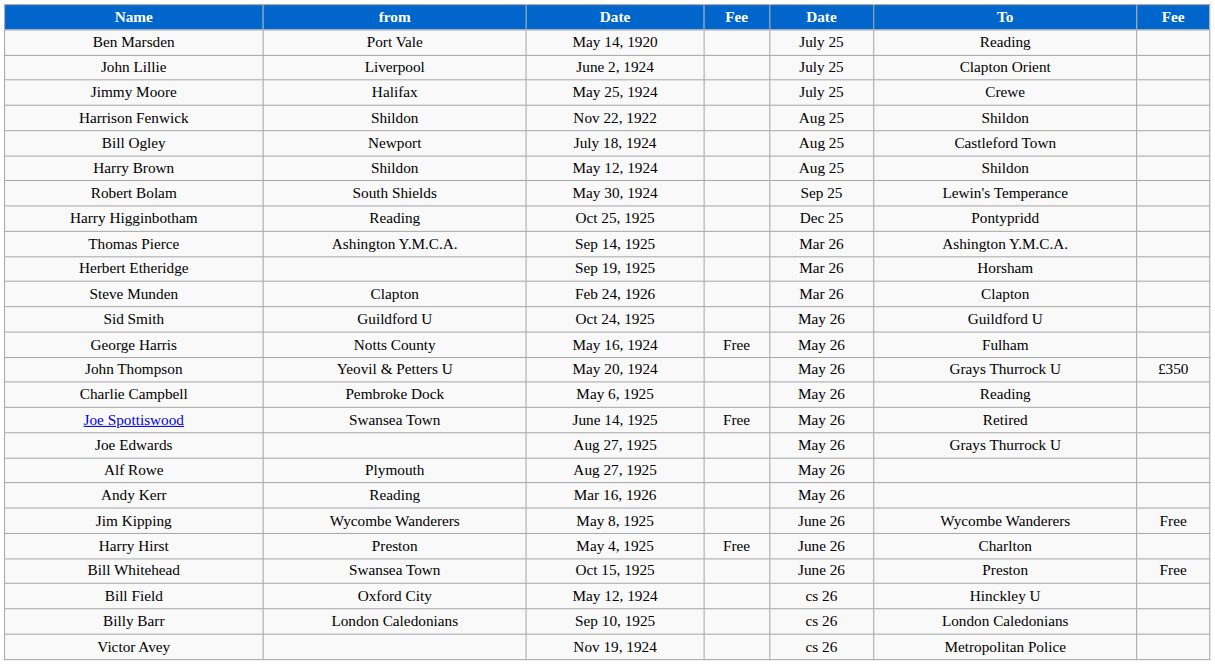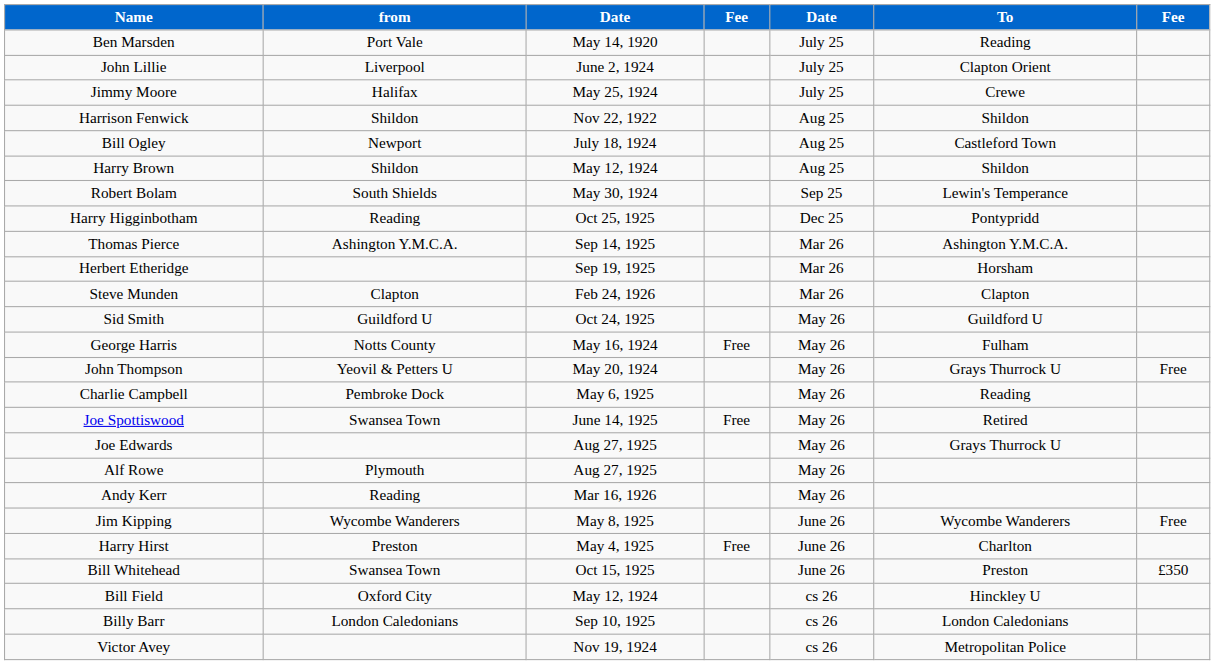 <table class="wikitable" style="text-align:center; font-size:90%; width:90%;">
 <tr>
 <th style="background:#0066CC; color:#FFFFFF; text-align:center;"><strong>Name</strong></th>
 <th style="background:#0066CC; color:#FFFFFF; text-align:center;">from</th>
 <th style="background:#0066CC; color:#FFFFFF; text-align:center;"><strong>Date</strong></th>
 <th style="background:#0066CC; color:#FFFFFF; text-align:center;"><strong>Fee</strong></th>
 <th style="background:#0066CC; color:#FFFFFF; text-align:center;"><strong>Date</strong></th>
 <th style="background:#0066CC; color:#FFFFFF; text-align:center;"><strong>To</strong></th>
 <th style="background:#0066CC; color:#FFFFFF; text-align:center;"><strong>Fee</strong></th>
 </tr>
 <tr>
 <td>Ben Marsden</td>
 <td>Port Vale</td>
 <td>May 14, 1920</td>
 <td></td>
 <td>July 25</td>
 <td>Reading</td>
 <td></td>
 </tr>
 <tr>
 <td>John Lillie</td>
 <td>Liverpool</td>
 <td>June 2, 1924</td>
 <td></td>
 <td>July 25</td>
 <td>Clapton Orient</td>
 <td></td>
 </tr>
 <tr>
 <td>Jimmy Moore</td>
 <td>Halifax</td>
 <td>May 25, 1924</td>
 <td></td>
 <td>July 25</td>
 <td>Crewe</td>
 <td></td>
 </tr>
 <tr>
 <td>Harrison Fenwick</td>
 <td>Shildon</td>
 <td>Nov 22, 1922</td>
 <td></td>
 <td>Aug 25</td>
 <td>Shildon</td>
 <td></td>
 </tr>
 <tr>
 <td>Bill Ogley</td>
 <td>Newport</td>
 <td>July 18, 1924</td>
 <td></td>
 <td>Aug 25</td>
 <td>Castleford Town</td>
 <td></td>
 </tr>
 <tr>
 <td>Harry Brown</td>
 <td>Shildon</td>
 <td>May 12, 1924</td>
 <td></td>
 <td>Aug 25</td>
 <td>Shildon</td>
 <td></td>
 </tr>
 <tr>
 <td>Robert Bolam</td>
 <td>South Shields</td>
 <td>May 30, 1924</td>
 <td></td>
 <td>Sep 25</td>
 <td>Lewin's Temperance</td>
 <td></td>
 </tr>
 <tr>
 <td>Harry Higginbotham</td>
 <td>Reading</td>
 <td>Oct 25, 1925</td>
 <td></td>
 <td>Dec 25</td>
 <td>Pontypridd</td>
 <td></td>
 </tr>
 <tr>
 <td>Thomas Pierce</td>
 <td>Ashington Y.M.C.A.</td>
 <td>Sep 14, 1925</td>
 <td></td>
 <td>Mar 26</td>
 <td>Ashington Y.M.C.A.</td>
 <td></td>
 </tr>
 <tr>
 <td>Herbert Etheridge</td>
 <td></td>
 <td>Sep 19, 1925</td>
 <td></td>
 <td>Mar 26</td>
 <td>Horsham</td>
 <td></td>
 </tr>
 <tr>
 <td>Steve Munden</td>
 <td>Clapton</td>
 <td>Feb 24, 1926</td>
 <td></td>
 <td>Mar 26</td>
 <td>Clapton</td>
 <td></td>
 </tr>
 <tr>
 <td>Sid Smith</td>
 <td>Guildford U</td>
 <td>Oct 24, 1925</td>
 <td></td>
 <td>May 26</td>
 <td>Guildford U</td>
 <td></td>
 </tr>
 <tr>
 <td>George Harris</td>
 <td>Notts County</td>
 <td>May 16, 1924</td>
 <td>Free</td>
 <td>May 26</td>
 <td>Fulham</td>
 <td></td>
 </tr>
 <tr>
 <td>John Thompson</td>
 <td>Yeovil & Petters U</td>
 <td>May 20, 1924</td>
 <td></td>
 <td>May 26</td>
 <td>Grays Thurrock U</td>
-<td>£350</td>
+<td>Free</td>
 </tr>
 <tr>
 <td>Charlie Campbell</td>
 <td>Pembroke Dock</td>
 <td>May 6, 1925</td>
 <td></td>
 <td>May 26</td>
 <td>Reading</td>
 <td></td>
 </tr>
 <tr>
 <td><a href='#'>Joe Spottiswood</a></td>
 <td>Swansea Town</td>
 <td>June 14, 1925</td>
 <td>Free</td>
 <td>May 26</td>
 <td>Retired</td>
 <td></td>
 </tr>
 <tr>
 <td>Joe Edwards</td>
 <td></td>
 <td>Aug 27, 1925</td>
 <td></td>
 <td>May 26</td>
 <td>Grays Thurrock U</td>
 <td></td>
 </tr>
 <tr>
 <td>Alf Rowe</td>
 <td>Plymouth</td>
 <td>Aug 27, 1925</td>
 <td></td>
 <td>May 26</td>
 <td></td>
 <td></td>
 </tr>
 <tr>
 <td>Andy Kerr</td>
 <td>Reading</td>
 <td>Mar 16, 1926</td>
 <td></td>
 <td>May 26</td>
 <td></td>
 <td></td>
 </tr>
 <tr>
 <td>Jim Kipping</td>
 <td>Wycombe Wanderers</td>
 <td>May 8, 1925</td>
 <td></td>
 <td>June 26</td>
 <td>Wycombe Wanderers</td>
 <td>Free</td>
 </tr>
 <tr>
 <td>Harry Hirst</td>
 <td>Preston</td>
 <td>May 4, 1925</td>
 <td>Free</td>
 <td>June 26</td>
 <td>Charlton</td>
 <td></td>
 </tr>
 <tr>
 <td>Bill Whitehead</td>
 <td>Swansea Town</td>
 <td>Oct 15, 1925</td>
 <td></td>
 <td>June 26</td>
 <td>Preston</td>
-<td>Free</td>
+<td>£350</td>
 </tr>
 <tr>
 <td>Bill Field</td>
 <td>Oxford City</td>
 <td>May 12, 1924</td>
 <td></td>
 <td>cs 26</td>
 <td>Hinckley U</td>
 <td></td>
 </tr>
 <tr>
 <td>Billy Barr</td>
 <td>London Caledonians</td>
 <td>Sep 10, 1925</td>
 <td></td>
 <td>cs 26</td>
 <td>London Caledonians</td>
 <td></td>
 </tr>
 <tr>
 <td>Victor Avey</td>
 <td></td>
 <td>Nov 19, 1924</td>
 <td></td>
 <td>cs 26</td>
 <td>Metropolitan Police</td>
 <td></td>
 </tr>
 </table>
